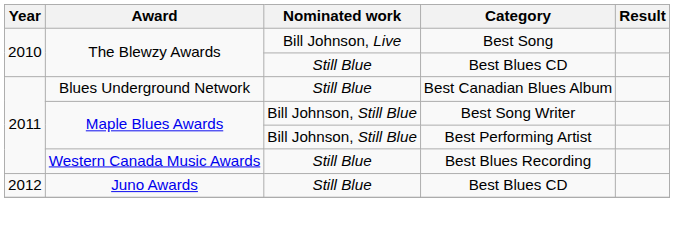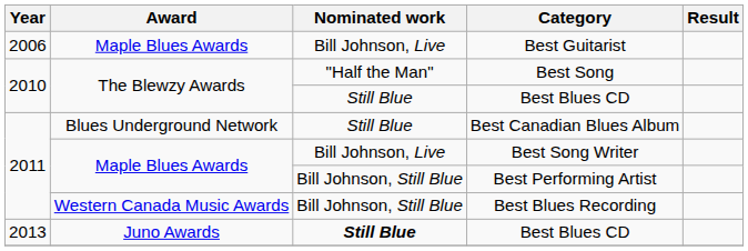 <table class="wikitable" style="text-align:center;font-size:100%;">
 <tr>
 <th>Year</th>
 <th>Award</th>
 <th>Nominated work</th>
 <th>Category</th>
 <th>Result</th>
 </tr>
 <tr>
+<td rowspan="1">2006</td>
+<td rowspan="1"><a href='#'>Maple Blues Awards</a></td>
+<td>Bill Johnson, <em>Live</em></td>
+<td>Best Guitarist</td>
+<td></td>
+</tr>
+<tr>
 <td rowspan="2">2010</td>
 <td rowspan="2">The Blewzy Awards</td>
-<td>Bill Johnson, <em>Live</em></td>
+<td>"Half the Man"</td>
 <td>Best Song</td>
 <td></td>
 </tr>
 <tr>
 <td><em>Still Blue</em></td>
 <td>Best Blues CD</td>
 <td></td>
 </tr>
 <tr>
 <td rowspan="4">2011</td>
 <td rowspan="1">Blues Underground Network</td>
 <td><em>Still Blue</em></td>
 <td>Best Canadian Blues Album</td>
 <td></td>
 </tr>
 <tr>
 <td rowspan="2"><a href='#'>Maple Blues Awards</a></td>
-<td>Bill Johnson, <em>Still Blue</em></td>
+<td>Bill Johnson, <em>Live</em></td>
 <td>Best Song Writer</td>
 <td></td>
 </tr>
 <tr>
 <td>Bill Johnson, <em>Still Blue</em></td>
 <td>Best Performing Artist</td>
 <td></td>
 </tr>
 <tr>
 <td rowspan="1"><a href='#'>Western Canada Music Awards</a></td>
-<td><em>Still Blue</em></td>
+<td>Bill Johnson, <em>Still Blue</em></td>
 <td>Best Blues Recording</td>
 <td></td>
 </tr>
 <tr>
-<td rowspan="1">2012</td>
+<td rowspan="1">2013</td>
 <td rowspan="1"><a href='#'>Juno Awards</a></td>
-<td><em>Still Blue</em></td>
+<td><strong><em>Still Blue</em></strong></td>
 <td>Best Blues CD</td>
 <td></td>
 </tr>
 <tr>
 </tr>
 </table>
